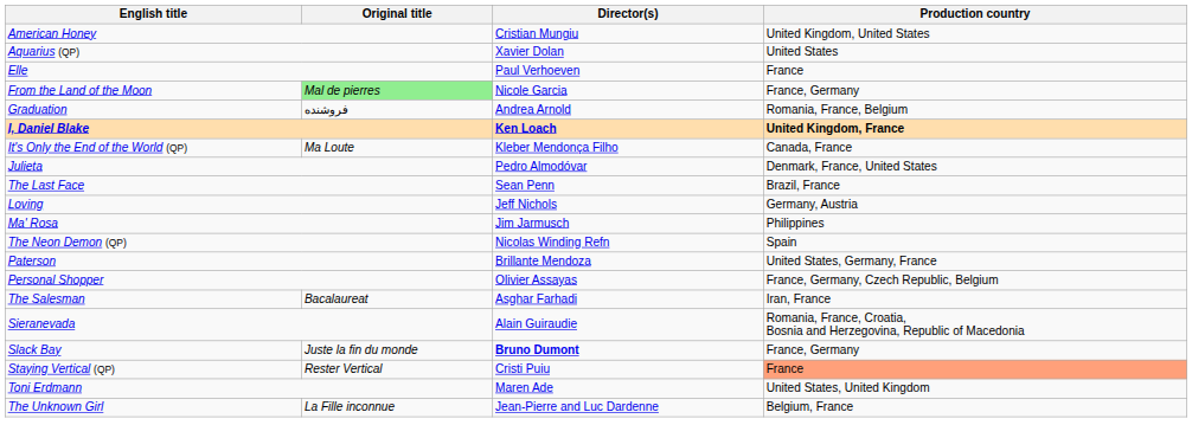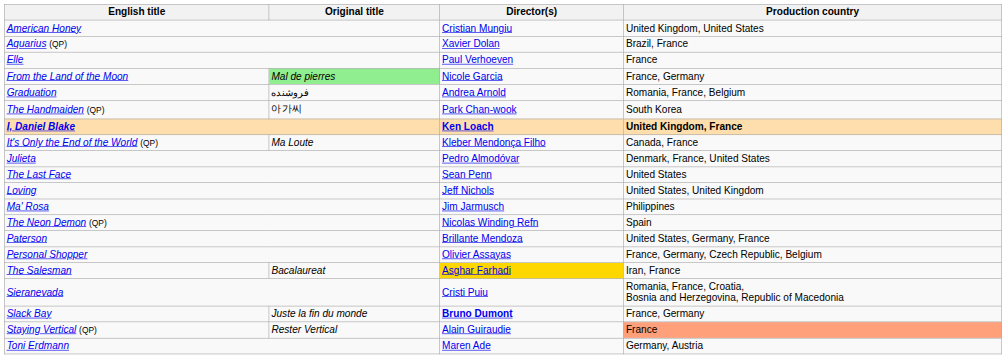 <table class="wikitable" style="width:100%;" cellpadding="5">
 <tr>
 <th scope="col">English title</th>
 <th scope="col">Original title</th>
 <th scope="col">Director(s)</th>
 <th scope="col">Production country</th>
 </tr>
 <tr>
 <td colspan=2><em><a href='#'>American Honey</a></em></td>
 <td data-sort-value="Mungiu"><a href='#'>Cristian Mungiu</a></td>
 <td>United Kingdom, United States</td>
 </tr>
 <tr>
 <td colspan=2><em><a href='#'>Aquarius</a></em> <small>(QP)</small></td>
 <td data-sort-value="Dolan"><a href='#'>Xavier Dolan</a></td>
-<td>United States</td>
+<td>Brazil, France</td>
 </tr>
 <tr>
 <td colspan=2><em><a href='#'>Elle</a></em></td>
 <td data-sort-value="Verhoeven"><a href='#'>Paul Verhoeven</a></td>
 <td>France</td>
 </tr>
 <tr>
 <td><em><a href='#'>From the Land of the Moon</a></em></td>
 <td style="background: lightgreen;"><em>Mal de pierres</em></td>
 <td data-sort-value="Garcia"><a href='#'>Nicole Garcia</a></td>
 <td>France, Germany</td>
 </tr>
 <tr>
 <td><em><a href='#'>Graduation</a></em></td>
 <td data-sort-value="Forushande">فروشنده</td>
 <td data-sort-value="Arnold"><a href='#'>Andrea Arnold</a></td>
 <td>Romania, France, Belgium</td>
+</tr>
+<tr>
+<td data-sort-value="Handmaiden"><em><a href='#'>The Handmaiden</a></em> <small>(QP)</small></td>
+<td data-sort-value="Agasshi">아가씨</td>
+<td data-sort-value="Chan"><a href='#'>Park Chan-wook</a></td>
+<td>South Korea</td>
 </tr>
 <tr style="background:#FFDEAD;">
 <td colspan=2><strong><em><a href='#'>I, Daniel Blake</a></em></strong></td>
 <td data-sort-value="Loach"><strong><a href='#'>Ken Loach</a></strong></td>
 <td><strong>United Kingdom, France</strong></td>
 </tr>
 <tr>
 <td><em><a href='#'>It's Only the End of the World</a></em> <small>(QP)</small></td>
 <td><em>Ma Loute</em></td>
 <td data-sort-value="Filho"><a href='#'>Kleber Mendonça Filho</a></td>
 <td>Canada, France</td>
 </tr>
 <tr>
 <td colspan=2><em><a href='#'>Julieta</a></em></td>
 <td data-sort-value="Almodóvar"><a href='#'>Pedro Almodóvar</a></td>
 <td>Denmark, France, United States</td>
 </tr>
 <tr>
 <td colspan=2 data-sort-value="Last"><em><a href='#'>The Last Face</a></em></td>
 <td data-sort-value="Penn"><a href='#'>Sean Penn</a></td>
-<td>Brazil, France</td>
+<td>United States</td>
 </tr>
 <tr>
 <td colspan=2><em><a href='#'>Loving</a></em></td>
 <td data-sort-value="Nichols"><a href='#'>Jeff Nichols</a></td>
-<td>Germany, Austria</td>
+<td>United States, United Kingdom</td>
 </tr>
 <tr>
 <td colspan=2><em><a href='#'>Ma' Rosa</a></em></td>
 <td data-sort-value="Jarmusch"><a href='#'>Jim Jarmusch</a></td>
 <td>Philippines</td>
 </tr>
 <tr>
 <td colspan=2 data-sort-value="Neon"><em><a href='#'>The Neon Demon</a></em> <small>(QP)</small></td>
 <td data-sort-value="Refn"><a href='#'>Nicolas Winding Refn</a></td>
 <td>Spain</td>
 </tr>
 <tr>
 <td colspan=2><em><a href='#'>Paterson</a></em></td>
 <td data-sort-value="Mendoza"><a href='#'>Brillante Mendoza</a></td>
 <td>United States, Germany, France</td>
 </tr>
 <tr>
 <td colspan=2><em><a href='#'>Personal Shopper</a></em></td>
 <td data-sort-value="Assayas"><a href='#'>Olivier Assayas</a></td>
 <td>France, Germany, Czech Republic, Belgium</td>
 </tr>
 <tr>
 <td data-sort-value="Salesman"><em><a href='#'>The Salesman</a></em></td>
 <td><em>Bacalaureat</em></td>
-<td data-sort-value="Farhadi"><a href='#'>Asghar Farhadi</a></td>
+<td data-sort-value="Farhadi" style="background: gold;"><a href='#'>Asghar Farhadi</a></td>
 <td>Iran, France</td>
 </tr>
 <tr>
 <td colspan=2><em><a href='#'>Sieranevada</a></em></td>
-<td data-sort-value="Guiraudie"><a href='#'>Alain Guiraudie</a></td>
+<td data-sort-value="Puiu"><a href='#'>Cristi Puiu</a></td>
 <td>Romania, France, Croatia,<br>Bosnia and Herzegovina, Republic of Macedonia</td>
 </tr>
 <tr>
 <td><em><a href='#'>Slack Bay</a></em></td>
 <td><em>Juste la fin du monde</em></td>
 <td data-sort-value="Dumont"><strong><a href='#'>Bruno Dumont</a></strong></td>
 <td>France, Germany</td>
 </tr>
 <tr>
 <td><em><a href='#'>Staying Vertical</a></em> <small>(QP)</small></td>
 <td><em>Rester Vertical</em></td>
-<td data-sort-value="Puiu"><a href='#'>Cristi Puiu</a></td>
+<td data-sort-value="Guiraudie"><a href='#'>Alain Guiraudie</a></td>
 <td style="background: lightsalmon;">France</td>
 </tr>
 <tr>
 <td colspan=2><em><a href='#'>Toni Erdmann</a></em></td>
 <td data-sort-value="Ade"><a href='#'>Maren Ade</a></td>
-<td>United States, United Kingdom</td>
-</tr>
-<tr Fille>
-<td data-sort-value="Unknown"><em><a href='#'>The Unknown Girl</a></em></td>
-<td data-sort-value="Fille"><em>La Fille inconnue</em></td>
-<td data-sort-value="Dardenne"><a href='#'>Jean-Pierre and Luc Dardenne</a></td>
-<td>Belgium, France</td>
+<td>Germany, Austria</td>
 </tr>
 </table>
